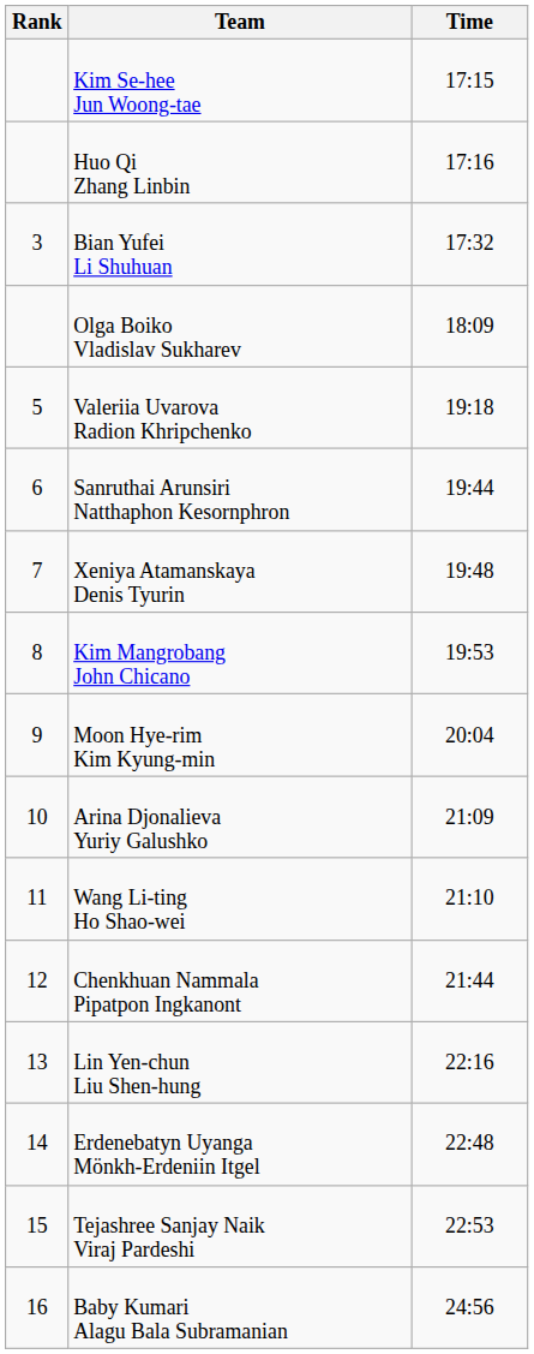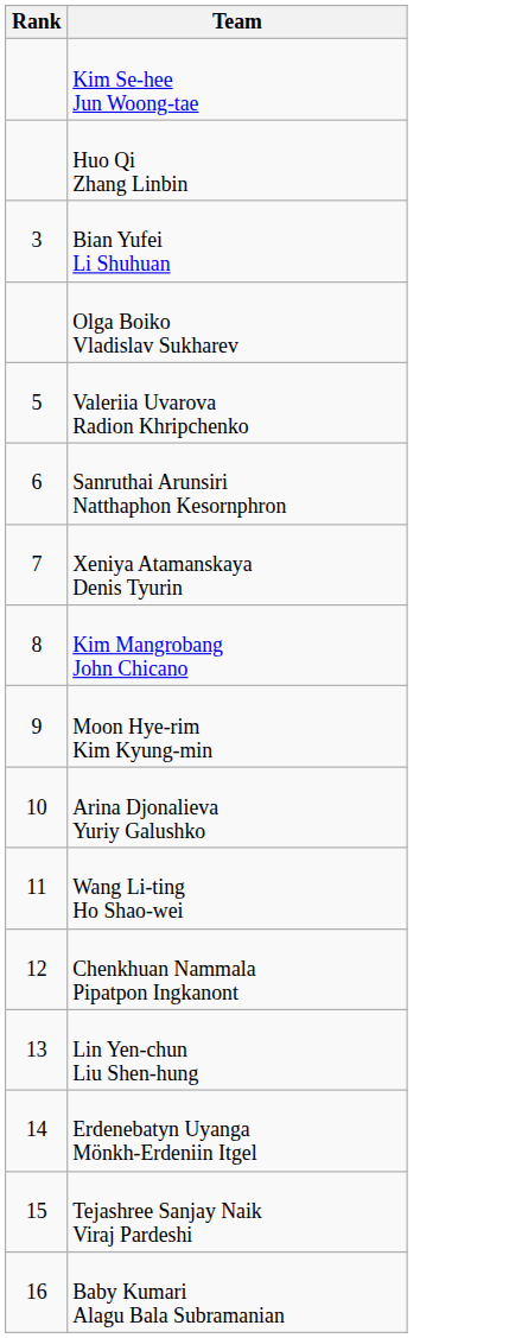 <table class=wikitable style="text-align:center">
 <tr>
 <th width=40>Rank</th>
 <th width=250>Team</th>
-<th width=80>Time</th>
 </tr>
 <tr>
 <td></td>
 <td align=left><br><a href='#'>Kim Se-hee</a><br><a href='#'>Jun Woong-tae</a></td>
-<td>17:15</td>
 </tr>
 <tr>
 <td></td>
 <td align=left><br>Huo Qi<br>Zhang Linbin</td>
-<td>17:16</td>
 </tr>
 <tr>
 <td>3</td>
 <td align=left><br>Bian Yufei<br><a href='#'>Li Shuhuan</a></td>
-<td>17:32</td>
 </tr>
 <tr>
 <td></td>
 <td align=left><br>Olga Boiko<br>Vladislav Sukharev</td>
-<td>18:09</td>
 </tr>
 <tr>
 <td>5</td>
 <td align=left><br>Valeriia Uvarova<br>Radion Khripchenko</td>
-<td>19:18</td>
 </tr>
 <tr>
 <td>6</td>
 <td align=left><br>Sanruthai Arunsiri<br>Natthaphon Kesornphron</td>
-<td>19:44</td>
 </tr>
 <tr>
 <td>7</td>
 <td align=left><br>Xeniya Atamanskaya<br>Denis Tyurin</td>
-<td>19:48</td>
 </tr>
 <tr>
 <td>8</td>
 <td align=left><br><a href='#'>Kim Mangrobang</a><br><a href='#'>John Chicano</a></td>
-<td>19:53</td>
 </tr>
 <tr>
 <td>9</td>
 <td align=left><br>Moon Hye-rim<br>Kim Kyung-min</td>
-<td>20:04</td>
 </tr>
 <tr>
 <td>10</td>
 <td align=left><br>Arina Djonalieva<br>Yuriy Galushko</td>
-<td>21:09</td>
 </tr>
 <tr>
 <td>11</td>
 <td align=left><br>Wang Li-ting<br>Ho Shao-wei</td>
-<td>21:10</td>
 </tr>
 <tr>
 <td>12</td>
 <td align=left><br>Chenkhuan Nammala<br>Pipatpon Ingkanont</td>
-<td>21:44</td>
 </tr>
 <tr>
 <td>13</td>
 <td align=left><br>Lin Yen-chun<br>Liu Shen-hung</td>
-<td>22:16</td>
 </tr>
 <tr>
 <td>14</td>
 <td align=left><br>Erdenebatyn Uyanga<br>Mönkh-Erdeniin Itgel</td>
-<td>22:48</td>
 </tr>
 <tr>
 <td>15</td>
 <td align=left><br>Tejashree Sanjay Naik<br>Viraj Pardeshi</td>
-<td>22:53</td>
 </tr>
 <tr>
 <td>16</td>
 <td align=left><br>Baby Kumari<br>Alagu Bala Subramanian</td>
-<td>24:56</td>
 </tr>
 </table>
